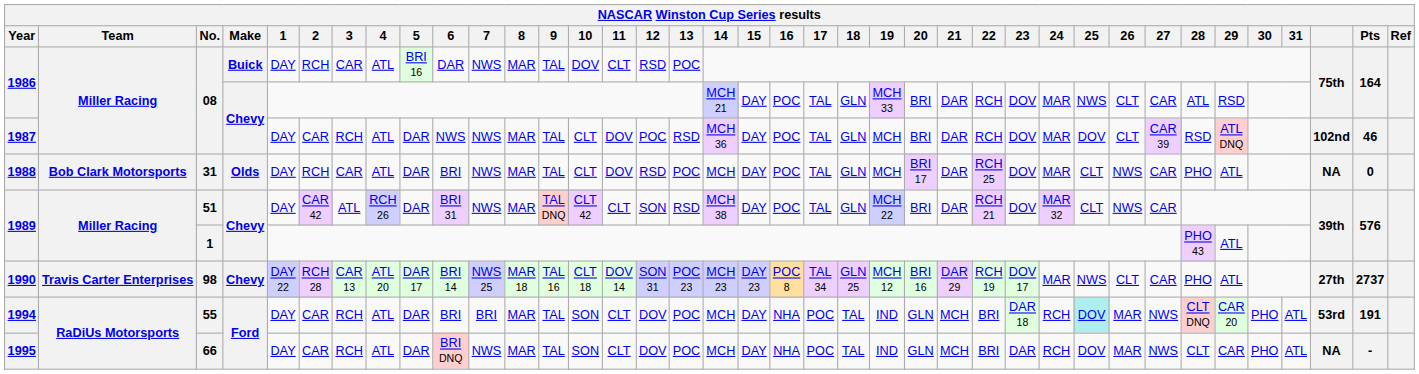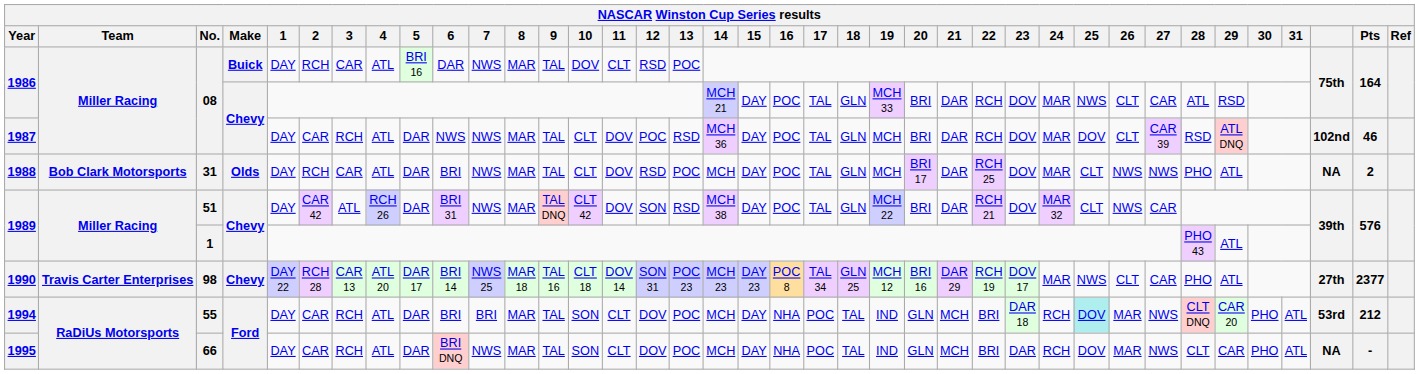 <table class="wikitable" style="text-align:center; font-size:75%">
 <tr>
 <th colspan=45><a href='#'>NASCAR</a> <a href='#'>Winston Cup Series</a> results</th>
 </tr>
 <tr>
 <th>Year</th>
 <th>Team</th>
 <th>No.</th>
 <th>Make</th>
 <th>1</th>
 <th>2</th>
 <th>3</th>
 <th>4</th>
 <th>5</th>
 <th>6</th>
 <th>7</th>
 <th>8</th>
 <th>9</th>
 <th>10</th>
 <th>11</th>
 <th>12</th>
 <th>13</th>
 <th>14</th>
 <th>15</th>
 <th>16</th>
 <th>17</th>
 <th>18</th>
 <th>19</th>
 <th>20</th>
 <th>21</th>
 <th>22</th>
 <th>23</th>
 <th>24</th>
 <th>25</th>
 <th>26</th>
 <th>27</th>
 <th>28</th>
 <th>29</th>
 <th>30</th>
 <th>31</th>
 <th></th>
 <th>Pts</th>
 <th>Ref</th>
 </tr>
 <tr>
 <th rowspan=2><a href='#'>1986</a></th>
 <th rowspan=3><a href='#'>Miller Racing</a></th>
 <th rowspan=3>08</th>
 <th><a href='#'>Buick</a></th>
 <td><a href='#'>DAY</a></td>
 <td><a href='#'>RCH</a></td>
 <td><a href='#'>CAR</a></td>
 <td><a href='#'>ATL</a></td>
 <td style="background:#DFFFDF;"><a href='#'>BRI</a><br><small>16</small></td>
 <td><a href='#'>DAR</a></td>
 <td><a href='#'>NWS</a></td>
 <td><a href='#'>MAR</a></td>
 <td><a href='#'>TAL</a></td>
 <td><a href='#'>DOV</a></td>
 <td><a href='#'>CLT</a></td>
 <td><a href='#'>RSD</a></td>
 <td><a href='#'>POC</a></td>
 <td colspan=18></td>
 <th rowspan=2>75th</th>
 <th rowspan=2>164</th>
 <th rowspan=2></th>
 </tr>
 <tr>
 <th rowspan=2><a href='#'>Chevy</a></th>
 <td colspan=13></td>
 <td style="background:#CFCFFF;"><a href='#'>MCH</a><br><small>21</small></td>
 <td><a href='#'>DAY</a></td>
 <td><a href='#'>POC</a></td>
 <td><a href='#'>TAL</a></td>
 <td><a href='#'>GLN</a></td>
 <td style="background:#EFCFFF;"><a href='#'>MCH</a><br><small>33</small></td>
 <td><a href='#'>BRI</a></td>
 <td><a href='#'>DAR</a></td>
 <td><a href='#'>RCH</a></td>
 <td><a href='#'>DOV</a></td>
 <td><a href='#'>MAR</a></td>
 <td><a href='#'>NWS</a></td>
 <td><a href='#'>CLT</a></td>
 <td><a href='#'>CAR</a></td>
 <td><a href='#'>ATL</a></td>
 <td><a href='#'>RSD</a></td>
 <td colspan=2></td>
 </tr>
 <tr>
 <th><a href='#'>1987</a></th>
 <td><a href='#'>DAY</a></td>
 <td><a href='#'>CAR</a></td>
 <td><a href='#'>RCH</a></td>
 <td><a href='#'>ATL</a></td>
 <td><a href='#'>DAR</a></td>
 <td><a href='#'>NWS</a></td>
 <td><a href='#'>NWS</a></td>
 <td><a href='#'>MAR</a></td>
 <td><a href='#'>TAL</a></td>
 <td><a href='#'>CLT</a></td>
 <td><a href='#'>DOV</a></td>
 <td><a href='#'>POC</a></td>
 <td><a href='#'>RSD</a></td>
 <td style="background:#EFCFFF;"><a href='#'>MCH</a><br><small>36</small></td>
 <td><a href='#'>DAY</a></td>
 <td><a href='#'>POC</a></td>
 <td><a href='#'>TAL</a></td>
 <td><a href='#'>GLN</a></td>
 <td><a href='#'>MCH</a></td>
 <td><a href='#'>BRI</a></td>
 <td><a href='#'>DAR</a></td>
 <td><a href='#'>RCH</a></td>
 <td><a href='#'>DOV</a></td>
 <td><a href='#'>MAR</a></td>
 <td><a href='#'>DOV</a></td>
 <td><a href='#'>CLT</a></td>
 <td style="background:#EFCFFF;"><a href='#'>CAR</a><br><small>39</small></td>
 <td><a href='#'>RSD</a></td>
 <td style="background:#FFCFCF;"><a href='#'>ATL</a><br><small>DNQ</small></td>
 <td colspan=2></td>
 <th>102nd</th>
 <th>46</th>
 <th></th>
 </tr>
 <tr>
 <th><a href='#'>1988</a></th>
 <th><a href='#'>Bob Clark Motorsports</a></th>
 <th>31</th>
 <th><a href='#'>Olds</a></th>
 <td><a href='#'>DAY</a></td>
 <td><a href='#'>RCH</a></td>
 <td><a href='#'>CAR</a></td>
 <td><a href='#'>ATL</a></td>
 <td><a href='#'>DAR</a></td>
 <td><a href='#'>BRI</a></td>
 <td><a href='#'>NWS</a></td>
 <td><a href='#'>MAR</a></td>
 <td><a href='#'>TAL</a></td>
 <td><a href='#'>CLT</a></td>
 <td><a href='#'>DOV</a></td>
 <td><a href='#'>RSD</a></td>
 <td><a href='#'>POC</a></td>
 <td><a href='#'>MCH</a></td>
 <td><a href='#'>DAY</a></td>
 <td><a href='#'>POC</a></td>
 <td><a href='#'>TAL</a></td>
 <td><a href='#'>GLN</a></td>
 <td><a href='#'>MCH</a></td>
 <td style="background:#EFCFFF;"><a href='#'>BRI</a><br><small>17</small></td>
 <td><a href='#'>DAR</a></td>
 <td style="background:#EFCFFF;"><a href='#'>RCH</a><br><small>25</small></td>
 <td><a href='#'>DOV</a></td>
 <td><a href='#'>MAR</a></td>
 <td><a href='#'>CLT</a></td>
 <td><a href='#'>NWS</a></td>
-<td><a href='#'>CAR</a></td>
+<td><a href='#'>NWS</a></td>
 <td><a href='#'>PHO</a></td>
 <td><a href='#'>ATL</a></td>
 <td colspan=2></td>
 <th>NA</th>
-<th>0</th>
+<th>2</th>
 <th></th>
 </tr>
 <tr>
 <th rowspan=2><a href='#'>1989</a></th>
 <th rowspan=2><a href='#'>Miller Racing</a></th>
 <th>51</th>
 <th rowspan=2><a href='#'>Chevy</a></th>
 <td><a href='#'>DAY</a></td>
 <td style="background:#EFCFFF;"><a href='#'>CAR</a><br><small>42</small></td>
 <td><a href='#'>ATL</a></td>
 <td style="background:#CFCFFF;"><a href='#'>RCH</a><br><small>26</small></td>
 <td><a href='#'>DAR</a></td>
 <td style="background:#EFCFFF;"><a href='#'>BRI</a><br><small>31</small></td>
 <td><a href='#'>NWS</a></td>
 <td><a href='#'>MAR</a></td>
 <td style="background:#FFCFCF;"><a href='#'>TAL</a><br><small>DNQ</small></td>
 <td style="background:#EFCFFF;"><a href='#'>CLT</a><br><small>42</small></td>
-<td><a href='#'>CLT</a></td>
+<td><a href='#'>DOV</a></td>
 <td><a href='#'>SON</a></td>
 <td><a href='#'>RSD</a></td>
 <td style="background:#EFCFFF;"><a href='#'>MCH</a><br><small>38</small></td>
 <td><a href='#'>DAY</a></td>
 <td><a href='#'>POC</a></td>
 <td><a href='#'>TAL</a></td>
 <td><a href='#'>GLN</a></td>
 <td style="background:#CFCFFF;"><a href='#'>MCH</a><br><small>22</small></td>
 <td><a href='#'>BRI</a></td>
 <td><a href='#'>DAR</a></td>
 <td style="background:#EFCFFF;"><a href='#'>RCH</a><br><small>21</small></td>
 <td><a href='#'>DOV</a></td>
 <td style="background:#EFCFFF;"><a href='#'>MAR</a><br><small>32</small></td>
 <td><a href='#'>CLT</a></td>
 <td><a href='#'>NWS</a></td>
 <td><a href='#'>CAR</a></td>
 <td colspan=4></td>
 <th rowspan=2>39th</th>
 <th rowspan=2>576</th>
 <th rowspan=2></th>
 </tr>
 <tr>
 <th>1</th>
 <td colspan=27></td>
 <td style="background:#EFCFFF;"><a href='#'>PHO</a><br><small>43</small></td>
 <td><a href='#'>ATL</a></td>
 <td colspan=2></td>
 </tr>
 <tr>
 <th><a href='#'>1990</a></th>
 <th><a href='#'>Travis Carter Enterprises</a></th>
 <th>98</th>
 <th><a href='#'>Chevy</a></th>
 <td style="background:#CFCFFF;"><a href='#'>DAY</a><br><small>22</small></td>
 <td style="background:#EFCFFF;"><a href='#'>RCH</a><br><small>28</small></td>
 <td style="background:#DFFFDF;"><a href='#'>CAR</a><br><small>13</small></td>
 <td style="background:#DFFFDF;"><a href='#'>ATL</a><br><small>20</small></td>
 <td style="background:#DFFFDF;"><a href='#'>DAR</a><br><small>17</small></td>
 <td style="background:#DFFFDF;"><a href='#'>BRI</a><br><small>14</small></td>
 <td style="background:#CFCFFF;"><a href='#'>NWS</a><br><small>25</small></td>
 <td style="background:#DFFFDF;"><a href='#'>MAR</a><br><small>18</small></td>
 <td style="background:#DFFFDF;"><a href='#'>TAL</a><br><small>16</small></td>
 <td style="background:#DFFFDF;"><a href='#'>CLT</a><br><small>18</small></td>
 <td style="background:#DFFFDF;"><a href='#'>DOV</a><br><small>14</small></td>
 <td style="background:#CFCFFF;"><a href='#'>SON</a><br><small>31</small></td>
 <td style="background:#CFCFFF;"><a href='#'>POC</a><br><small>23</small></td>
 <td style="background:#CFCFFF;"><a href='#'>MCH</a><br><small>23</small></td>
 <td style="background:#CFCFFF;"><a href='#'>DAY</a><br><small>23</small></td>
 <td style="background:#FFDF9F;"><a href='#'>POC</a><br><small>8</small></td>
 <td style="background:#EFCFFF;"><a href='#'>TAL</a><br><small>34</small></td>
 <td style="background:#EFCFFF;"><a href='#'>GLN</a><br><small>25</small></td>
 <td style="background:#DFFFDF;"><a href='#'>MCH</a><br><small>12</small></td>
 <td style="background:#DFFFDF;"><a href='#'>BRI</a><br><small>16</small></td>
 <td style="background:#EFCFFF;"><a href='#'>DAR</a><br><small>29</small></td>
 <td style="background:#DFFFDF;"><a href='#'>RCH</a><br><small>19</small></td>
 <td style="background:#DFFFDF;"><a href='#'>DOV</a><br><small>17</small></td>
 <td><a href='#'>MAR</a></td>
 <td><a href='#'>NWS</a></td>
 <td><a href='#'>CLT</a></td>
 <td><a href='#'>CAR</a></td>
 <td><a href='#'>PHO</a></td>
 <td><a href='#'>ATL</a></td>
 <td colspan=2></td>
 <th>27th</th>
-<th>2737</th>
+<th>2377</th>
 <th></th>
 </tr>
 <tr>
 <th><a href='#'>1994</a></th>
 <th rowspan=2><a href='#'>RaDiUs Motorsports</a></th>
 <th>55</th>
 <th rowspan=2><a href='#'>Ford</a></th>
 <td><a href='#'>DAY</a></td>
 <td><a href='#'>CAR</a></td>
 <td><a href='#'>RCH</a></td>
 <td><a href='#'>ATL</a></td>
 <td><a href='#'>DAR</a></td>
 <td><a href='#'>BRI</a></td>
 <td><a href='#'>BRI</a></td>
 <td><a href='#'>MAR</a></td>
 <td><a href='#'>TAL</a></td>
 <td><a href='#'>SON</a></td>
 <td><a href='#'>CLT</a></td>
 <td><a href='#'>DOV</a></td>
 <td><a href='#'>POC</a></td>
 <td><a href='#'>MCH</a></td>
 <td><a href='#'>DAY</a></td>
 <td><a href='#'>NHA</a></td>
 <td><a href='#'>POC</a></td>
 <td><a href='#'>TAL</a></td>
 <td><a href='#'>IND</a></td>
 <td><a href='#'>GLN</a></td>
 <td><a href='#'>MCH</a></td>
 <td><a href='#'>BRI</a></td>
 <td style="background:#DFFFDF;"><a href='#'>DAR</a><br><small>18</small></td>
 <td><a href='#'>RCH</a></td>
 <td style="background: paleturquoise;"><a href='#'>DOV</a></td>
 <td><a href='#'>MAR</a></td>
 <td><a href='#'>NWS</a></td>
 <td style="background:#FFCFCF;"><a href='#'>CLT</a><br><small>DNQ</small></td>
 <td style="background:#DFFFDF;"><a href='#'>CAR</a><br><small>20</small></td>
 <td><a href='#'>PHO</a></td>
 <td><a href='#'>ATL</a></td>
 <th>53rd</th>
-<th>191</th>
+<th>212</th>
 <th></th>
 </tr>
 <tr>
 <th><a href='#'>1995</a></th>
 <th>66</th>
 <td><a href='#'>DAY</a></td>
 <td><a href='#'>CAR</a></td>
 <td><a href='#'>RCH</a></td>
 <td><a href='#'>ATL</a></td>
 <td><a href='#'>DAR</a></td>
 <td style="background:#FFCFCF;"><a href='#'>BRI</a><br><small>DNQ</small></td>
 <td><a href='#'>NWS</a></td>
 <td><a href='#'>MAR</a></td>
 <td><a href='#'>TAL</a></td>
 <td><a href='#'>SON</a></td>
 <td><a href='#'>CLT</a></td>
 <td><a href='#'>DOV</a></td>
 <td><a href='#'>POC</a></td>
 <td><a href='#'>MCH</a></td>
 <td><a href='#'>DAY</a></td>
 <td><a href='#'>NHA</a></td>
 <td><a href='#'>POC</a></td>
 <td><a href='#'>TAL</a></td>
 <td><a href='#'>IND</a></td>
 <td><a href='#'>GLN</a></td>
 <td><a href='#'>MCH</a></td>
 <td><a href='#'>BRI</a></td>
 <td><a href='#'>DAR</a></td>
 <td><a href='#'>RCH</a></td>
 <td><a href='#'>DOV</a></td>
 <td><a href='#'>MAR</a></td>
 <td><a href='#'>NWS</a></td>
 <td><a href='#'>CLT</a></td>
 <td><a href='#'>CAR</a></td>
 <td><a href='#'>PHO</a></td>
 <td><a href='#'>ATL</a></td>
 <th>NA</th>
 <th>-</th>
 <th></th>
 </tr>
 </table>
